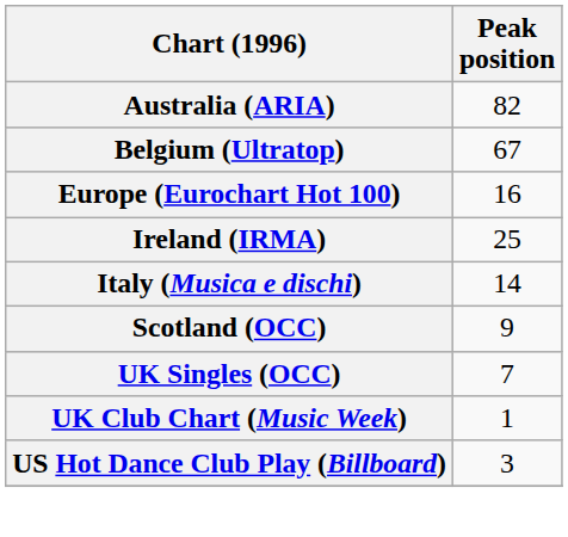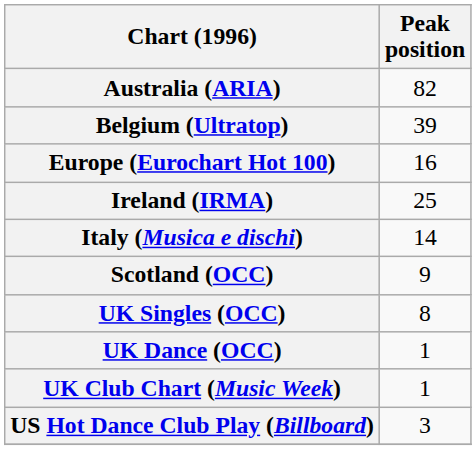 <table class="wikitable sortable plainrowheaders" style="text-align:center">
 <tr>
 <th scope="col">Chart (1996)</th>
 <th scope="col">Peak<br>position</th>
 </tr>
 <tr>
 <th scope="row">Australia (<a href='#'>ARIA</a>)</th>
 <td>82</td>
 </tr>
 <tr>
 <th scope="row">Belgium (<a href='#'>Ultratop</a>)</th>
-<td>67</td>
+<td>39</td>
 </tr>
 <tr>
 <th scope="row">Europe (<a href='#'>Eurochart Hot 100</a>)</th>
 <td>16</td>
 </tr>
 <tr>
 <th scope="row">Ireland (<a href='#'>IRMA</a>)</th>
 <td>25</td>
 </tr>
 <tr>
 <th scope="row">Italy (<em><a href='#'>Musica e dischi</a></em>)</th>
 <td>14</td>
 </tr>
 <tr>
 <th scope="row">Scotland (<a href='#'>OCC</a>)</th>
 <td>9</td>
 </tr>
 <tr>
 <th scope="row"><a href='#'>UK Singles</a> (<a href='#'>OCC</a>)</th>
-<td>7</td>
+<td>8</td>
+</tr>
+<tr>
+<th scope="row"><a href='#'>UK Dance</a> (<a href='#'>OCC</a>)</th>
+<td>1</td>
 </tr>
 <tr>
 <th scope="row"><a href='#'>UK Club Chart</a> (<em><a href='#'>Music Week</a></em>)</th>
 <td>1</td>
 </tr>
 <tr>
 <th scope="row">US <a href='#'>Hot Dance Club Play</a> (<em><a href='#'>Billboard</a></em>)</th>
 <td>3</td>
 </tr>
 <tr>
 </tr>
 </table>
